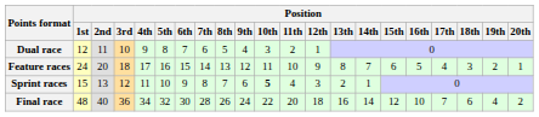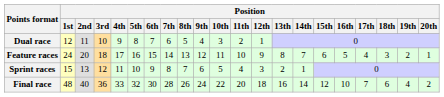 <table class="wikitable" style="font-size:85%; text-align:center">
 <tr style="background:#f9f9f9">
 <th rowspan="2">Points format</th>
 <th colspan="21">Position</th>
 </tr>
 <tr>
 <th>1st</th>
 <th>2nd</th>
 <th>3rd</th>
 <th>4th</th>
 <th>5th</th>
 <th>6th</th>
 <th>7th</th>
 <th>8th</th>
 <th>9th</th>
 <th>10th</th>
 <th>11th</th>
 <th>12th</th>
 <th>13th</th>
 <th>14th</th>
 <th>15th</th>
 <th>16th</th>
 <th>17th</th>
 <th>18th</th>
 <th>19th</th>
 <th>20th</th>
 </tr>
 <tr>
 <th>Dual race</th>
 <td style="background:#ffffbf;">12</td>
 <td style="background:#dfdfdf;">11</td>
 <td style="background:#ffdf9f;">10</td>
 <td style="background:#dfffdf;">9</td>
 <td style="background:#dfffdf;">8</td>
 <td style="background:#dfffdf;">7</td>
 <td style="background:#dfffdf;">6</td>
 <td style="background:#dfffdf;">5</td>
 <td style="background:#dfffdf;">4</td>
 <td style="background:#dfffdf;">3</td>
 <td style="background:#dfffdf;">2</td>
 <td style="background:#dfffdf;">1</td>
 <td style="background:#cfcfff;" colspan=8>0</td>
 </tr>
 <tr>
 <th>Feature races</th>
 <td style="background:#ffffbf;">24</td>
 <td style="background:#dfdfdf;">20</td>
 <td style="background:#ffdf9f;">18</td>
 <td style="background:#dfffdf;">17</td>
 <td style="background:#dfffdf;">16</td>
 <td style="background:#dfffdf;">15</td>
 <td style="background:#dfffdf;">14</td>
 <td style="background:#dfffdf;">13</td>
 <td style="background:#dfffdf;">12</td>
 <td style="background:#dfffdf;">11</td>
 <td style="background:#dfffdf;">10</td>
 <td style="background:#dfffdf;">9</td>
 <td style="background:#dfffdf;">8</td>
 <td style="background:#dfffdf;">7</td>
 <td style="background:#dfffdf;">6</td>
 <td style="background:#dfffdf;">5</td>
 <td style="background:#dfffdf;">4</td>
 <td style="background:#dfffdf;">3</td>
 <td style="background:#dfffdf;">2</td>
 <td style="background:#dfffdf;">1</td>
 </tr>
 <tr>
 <th>Sprint races</th>
 <td style="background:#ffffbf;">15</td>
 <td style="background:#dfdfdf;">13</td>
 <td style="background:#ffdf9f;">12</td>
 <td style="background:#dfffdf;">11</td>
 <td style="background:#dfffdf;">10</td>
 <td style="background:#dfffdf;">9</td>
 <td style="background:#dfffdf;">8</td>
 <td style="background:#dfffdf;">7</td>
 <td style="background:#dfffdf;">6</td>
-<td style="background:#dfffdf;"><strong>5</strong></td>
+<td style="background:#dfffdf;">5</td>
 <td style="background:#dfffdf;">4</td>
 <td style="background:#dfffdf;">3</td>
 <td style="background:#dfffdf;">2</td>
 <td style="background:#dfffdf;">1</td>
 <td style="background:#cfcfff;" colspan=6>0</td>
 </tr>
 <tr>
 <th>Final race</th>
 <td style="background:#FFFFBF;">48</td>
 <td style="background:#DFDFDF;">40</td>
 <td style="background:#FFDF9F;">36</td>
-<td style="background:#DFFFDF;">34</td>
+<td style="background:#DFFFDF;">33</td>
 <td style="background:#DFFFDF;">32</td>
 <td style="background:#DFFFDF;">30</td>
 <td style="background:#DFFFDF;">28</td>
 <td style="background:#DFFFDF;">26</td>
 <td style="background:#DFFFDF;">24</td>
 <td style="background:#DFFFDF;">22</td>
 <td style="background:#DFFFDF;">20</td>
 <td style="background:#DFFFDF;">18</td>
 <td style="background:#DFFFDF;">16</td>
 <td style="background:#DFFFDF;">14</td>
 <td style="background:#DFFFDF;">12</td>
 <td style="background:#DFFFDF;">10</td>
 <td style="background:#DFFFDF;">7</td>
 <td style="background:#DFFFDF;">6</td>
 <td style="background:#DFFFDF;">4</td>
 <td style="background:#DFFFDF;">2</td>
 </tr>
 </table>
